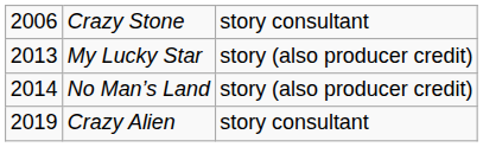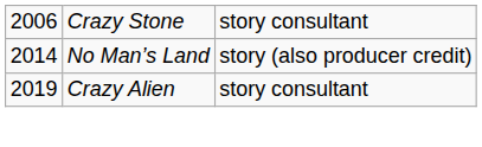 <table class="wikitable">
 <tr>
 <td>2006</td>
 <td><em>Crazy Stone</em></td>
 <td>story consultant</td>
-</tr>
-<tr>
-<td>2013</td>
-<td><em>My Lucky Star</em></td>
-<td>story (also producer credit)</td>
 </tr>
 <tr>
 <td>2014</td>
 <td><em>No Man’s Land</em></td>
 <td>story (also producer credit)</td>
 </tr>
 <tr>
 <td>2019</td>
 <td><em>Crazy Alien</em></td>
 <td>story consultant</td>
 </tr>
 </table>
